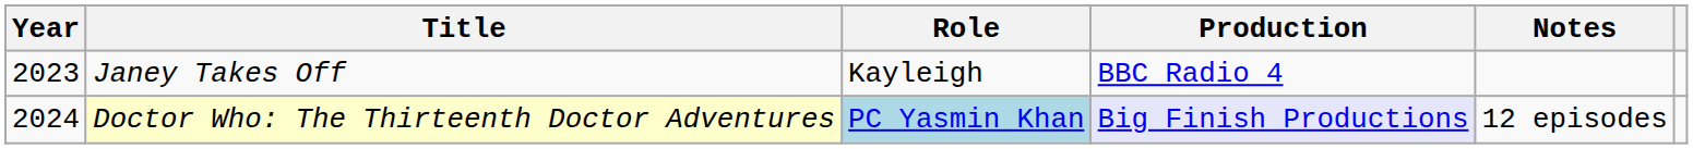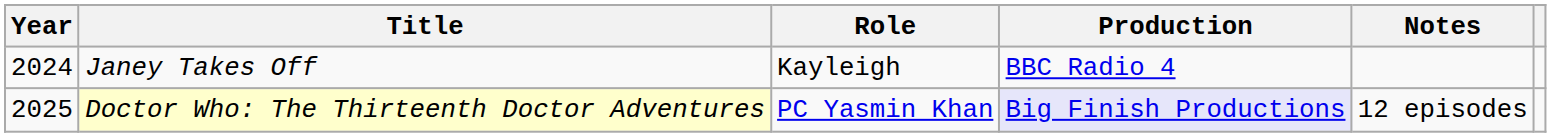 <table class="wikitable sortable">
 <tr>
 <th>Year</th>
 <th>Title</th>
 <th>Role</th>
 <th>Production</th>
 <th class="unsortable">Notes</th>
 <th class="unsortable"></th>
 </tr>
 <tr>
-<td>2023</td>
+<td>2024</td>
 <td><em>Janey Takes Off</em></td>
 <td>Kayleigh</td>
 <td><a href='#'>BBC Radio 4</a></td>
 <td></td>
 <td></td>
 </tr>
 <tr>
-<td>2024</td>
+<td>2025</td>
 <td style="background:#FFFFCC;"><em>Doctor Who: The Thirteenth Doctor Adventures</em> </td>
-<td style="background: lightblue;"><a href='#'>PC Yasmin Khan</a></td>
+<td><a href='#'>PC Yasmin Khan</a></td>
 <td style="background: lavender;"><a href='#'>Big Finish Productions</a></td>
 <td>12 episodes</td>
 <td></td>
 </tr>
 </table>
